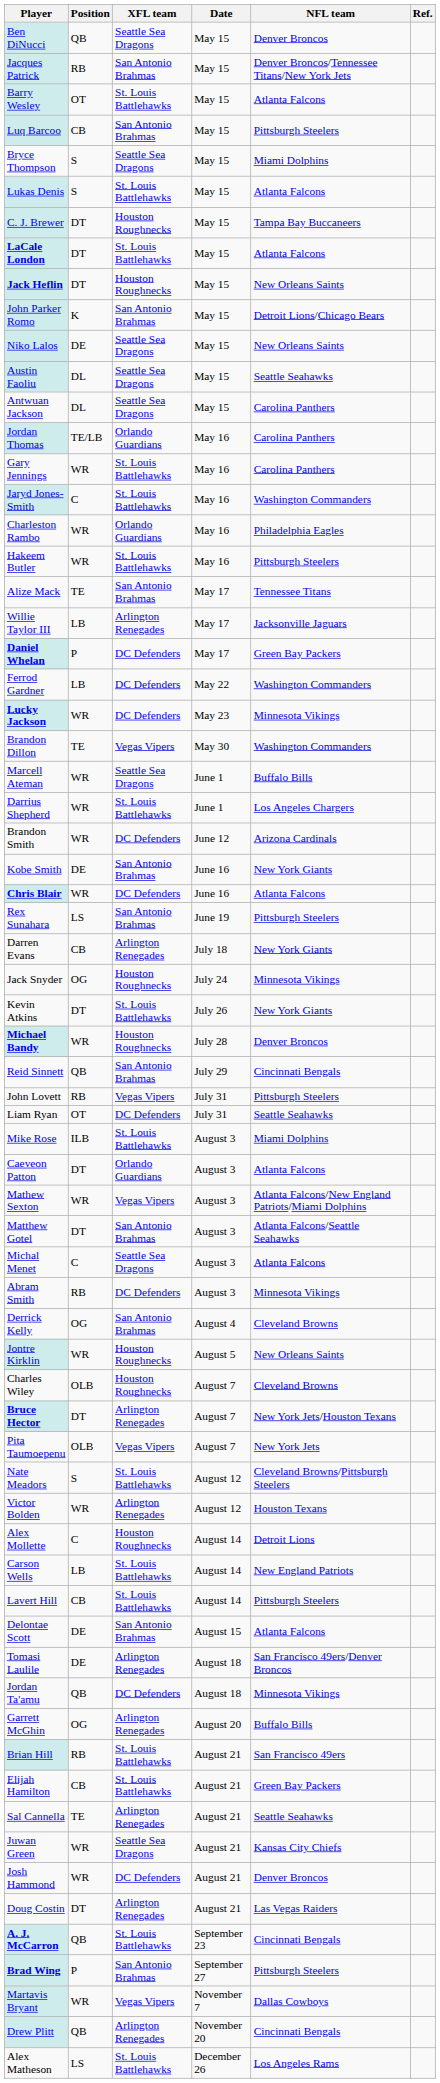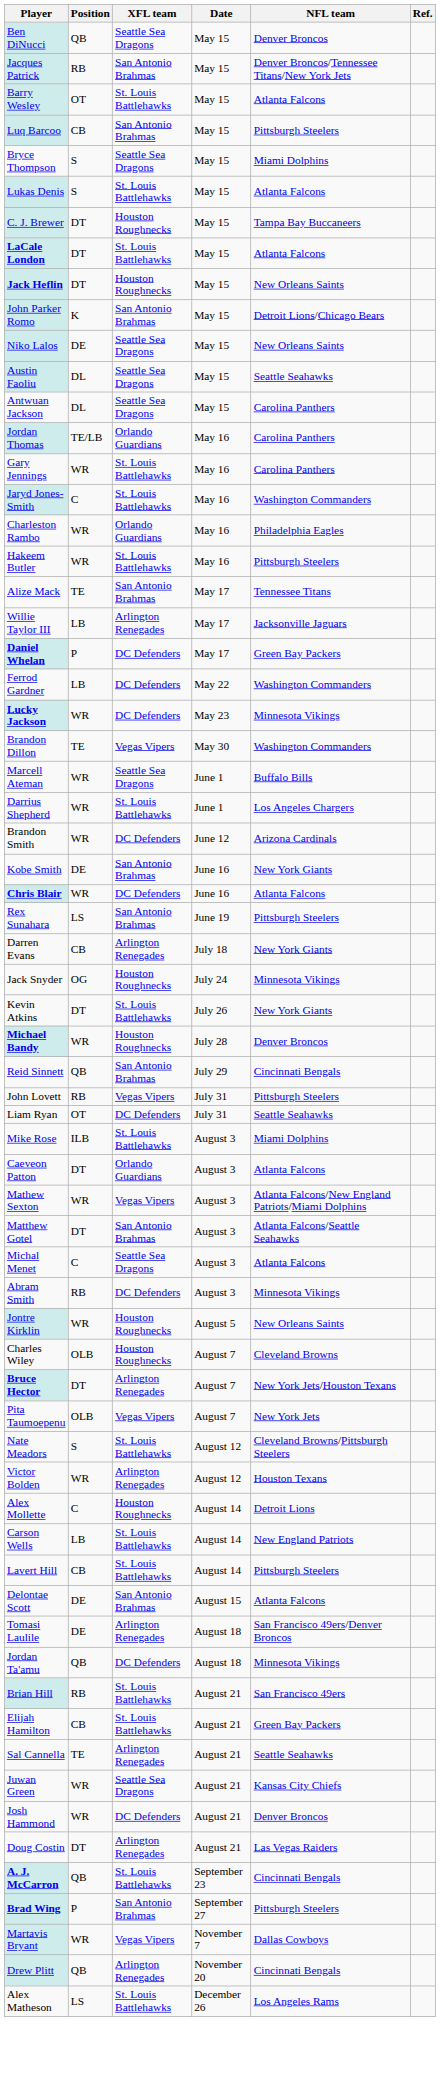 <table class="wikitable sortable">
 <tr>
 <th>Player</th>
 <th>Position</th>
 <th>XFL team</th>
 <th>Date</th>
 <th>NFL team</th>
 <th class=unsortable>Ref.</th>
 </tr>
 <tr>
 <td style="background:#cfecec; width:3em;"><a href='#'>Ben DiNucci</a></td>
 <td>QB</td>
 <td><a href='#'>Seattle Sea Dragons</a></td>
 <td>May 15</td>
 <td><a href='#'>Denver Broncos</a></td>
 <td></td>
 </tr>
 <tr>
 <td style="background:#cfecec; width:3em;"><a href='#'>Jacques Patrick</a></td>
 <td>RB</td>
 <td><a href='#'>San Antonio Brahmas</a></td>
 <td>May 15</td>
 <td><a href='#'>Denver Broncos</a>/<a href='#'>Tennessee Titans</a>/<a href='#'>New York Jets</a></td>
 <td></td>
 </tr>
 <tr>
 <td style="background:#cfecec; width:3em;"><a href='#'>Barry Wesley</a></td>
 <td>OT</td>
 <td><a href='#'>St. Louis Battlehawks</a></td>
 <td>May 15</td>
 <td><a href='#'>Atlanta Falcons</a></td>
 <td></td>
 </tr>
 <tr>
 <td style="background:#cfecec; width:3em;"><a href='#'>Luq Barcoo</a></td>
 <td>CB</td>
 <td><a href='#'>San Antonio Brahmas</a></td>
 <td>May 15</td>
 <td><a href='#'>Pittsburgh Steelers</a></td>
 <td></td>
 </tr>
 <tr>
 <td><a href='#'>Bryce Thompson</a></td>
 <td>S</td>
 <td><a href='#'>Seattle Sea Dragons</a></td>
 <td>May 15</td>
 <td><a href='#'>Miami Dolphins</a></td>
 <td></td>
 </tr>
 <tr>
 <td style="background:#cfecec; width:3em;"><a href='#'>Lukas Denis</a></td>
 <td>S</td>
 <td><a href='#'>St. Louis Battlehawks</a></td>
 <td>May 15</td>
 <td><a href='#'>Atlanta Falcons</a></td>
 <td></td>
 </tr>
 <tr>
 <td style="background:#cfecec; width:3em;"><a href='#'>C. J. Brewer</a></td>
 <td>DT</td>
 <td><a href='#'>Houston Roughnecks</a></td>
 <td>May 15</td>
 <td><a href='#'>Tampa Bay Buccaneers</a></td>
 <td></td>
 </tr>
 <tr>
 <td style="background:#cfecec; width:3em;"><strong><a href='#'>LaCale London</a></strong></td>
 <td>DT</td>
 <td><a href='#'>St. Louis Battlehawks</a></td>
 <td>May 15</td>
 <td><a href='#'>Atlanta Falcons</a></td>
 <td></td>
 </tr>
 <tr>
 <td style="background:#cfecec; width:3em;"><strong><a href='#'>Jack Heflin</a></strong></td>
 <td>DT</td>
 <td><a href='#'>Houston Roughnecks</a></td>
 <td>May 15</td>
 <td><a href='#'>New Orleans Saints</a></td>
 <td></td>
 </tr>
 <tr>
 <td style="background:#cfecec; width:3em;"><a href='#'>John Parker Romo</a></td>
 <td>K</td>
 <td><a href='#'>San Antonio Brahmas</a></td>
 <td>May 15</td>
 <td><a href='#'>Detroit Lions</a>/<a href='#'>Chicago Bears</a></td>
 <td></td>
 </tr>
 <tr>
 <td style="background:#cfecec; width:3em;"><a href='#'>Niko Lalos</a></td>
 <td>DE</td>
 <td><a href='#'>Seattle Sea Dragons</a></td>
 <td>May 15</td>
 <td><a href='#'>New Orleans Saints</a></td>
 <td></td>
 </tr>
 <tr>
 <td style="background:#cfecec; width:3em;"><a href='#'>Austin Faoliu</a></td>
 <td>DL</td>
 <td><a href='#'>Seattle Sea Dragons</a></td>
 <td>May 15</td>
 <td><a href='#'>Seattle Seahawks</a></td>
 <td></td>
 </tr>
 <tr>
 <td><a href='#'>Antwuan Jackson</a></td>
 <td>DL</td>
 <td><a href='#'>Seattle Sea Dragons</a></td>
 <td>May 15</td>
 <td><a href='#'>Carolina Panthers</a></td>
 <td></td>
 </tr>
 <tr>
 <td style="background:#cfecec; width:3em;"><a href='#'>Jordan Thomas</a></td>
 <td>TE/LB</td>
 <td><a href='#'>Orlando Guardians</a></td>
 <td>May 16</td>
 <td><a href='#'>Carolina Panthers</a></td>
 <td></td>
 </tr>
 <tr>
 <td><a href='#'>Gary Jennings</a></td>
 <td>WR</td>
 <td><a href='#'>St. Louis Battlehawks</a></td>
 <td>May 16</td>
 <td><a href='#'>Carolina Panthers</a></td>
 <td></td>
 </tr>
 <tr>
 <td style="background:#cfecec; width:3em;"><a href='#'>Jaryd Jones-Smith</a></td>
 <td>C</td>
 <td><a href='#'>St. Louis Battlehawks</a></td>
 <td>May 16</td>
 <td><a href='#'>Washington Commanders</a></td>
 <td></td>
 </tr>
 <tr>
 <td><a href='#'>Charleston Rambo</a></td>
 <td>WR</td>
 <td><a href='#'>Orlando Guardians</a></td>
 <td>May 16</td>
 <td><a href='#'>Philadelphia Eagles</a></td>
 <td></td>
 </tr>
 <tr>
 <td><a href='#'>Hakeem Butler</a></td>
 <td>WR</td>
 <td><a href='#'>St. Louis Battlehawks</a></td>
 <td>May 16</td>
 <td><a href='#'>Pittsburgh Steelers</a></td>
 <td></td>
 </tr>
 <tr>
 <td><a href='#'>Alize Mack</a></td>
 <td>TE</td>
 <td><a href='#'>San Antonio Brahmas</a></td>
 <td>May 17</td>
 <td><a href='#'>Tennessee Titans</a></td>
 <td></td>
 </tr>
 <tr>
 <td><a href='#'>Willie Taylor III</a></td>
 <td>LB</td>
 <td><a href='#'>Arlington Renegades</a></td>
 <td>May 17</td>
 <td><a href='#'>Jacksonville Jaguars</a></td>
 <td></td>
 </tr>
 <tr>
 <td style="background:#cfecec; width:3em;"><strong><a href='#'>Daniel Whelan</a></strong></td>
 <td>P</td>
 <td><a href='#'>DC Defenders</a></td>
 <td>May 17</td>
 <td><a href='#'>Green Bay Packers</a></td>
 <td></td>
 </tr>
 <tr>
 <td><a href='#'>Ferrod Gardner</a></td>
 <td>LB</td>
 <td><a href='#'>DC Defenders</a></td>
 <td>May 22</td>
 <td><a href='#'>Washington Commanders</a></td>
 <td></td>
 </tr>
 <tr>
 <td style="background:#cfecec; width:3em;"><strong><a href='#'>Lucky Jackson</a></strong></td>
 <td>WR</td>
 <td><a href='#'>DC Defenders</a></td>
 <td>May 23</td>
 <td><a href='#'>Minnesota Vikings</a></td>
 <td></td>
 </tr>
 <tr>
 <td><a href='#'>Brandon Dillon</a></td>
 <td>TE</td>
 <td><a href='#'>Vegas Vipers</a></td>
 <td>May 30</td>
 <td><a href='#'>Washington Commanders</a></td>
 <td></td>
 </tr>
 <tr>
 <td><a href='#'>Marcell Ateman</a></td>
 <td>WR</td>
 <td><a href='#'>Seattle Sea Dragons</a></td>
 <td>June 1</td>
 <td><a href='#'>Buffalo Bills</a></td>
 <td></td>
 </tr>
 <tr>
 <td><a href='#'>Darrius Shepherd</a></td>
 <td>WR</td>
 <td><a href='#'>St. Louis Battlehawks</a></td>
 <td>June 1</td>
 <td><a href='#'>Los Angeles Chargers</a></td>
 <td></td>
 </tr>
 <tr>
 <td>Brandon Smith</td>
 <td>WR</td>
 <td><a href='#'>DC Defenders</a></td>
 <td>June 12</td>
 <td><a href='#'>Arizona Cardinals</a></td>
 <td></td>
 </tr>
 <tr>
 <td><a href='#'>Kobe Smith</a></td>
 <td>DE</td>
 <td><a href='#'>San Antonio Brahmas</a></td>
 <td>June 16</td>
 <td><a href='#'>New York Giants</a></td>
 <td></td>
 </tr>
 <tr>
 <td style="background:#cfecec; width:3em;"><strong><a href='#'>Chris Blair</a></strong></td>
 <td>WR</td>
 <td><a href='#'>DC Defenders</a></td>
 <td>June 16</td>
 <td><a href='#'>Atlanta Falcons</a></td>
 <td></td>
 </tr>
 <tr>
 <td><a href='#'>Rex Sunahara</a></td>
 <td>LS</td>
 <td><a href='#'>San Antonio Brahmas</a></td>
 <td>June 19</td>
 <td><a href='#'>Pittsburgh Steelers</a></td>
 <td></td>
 </tr>
 <tr>
 <td>Darren Evans</td>
 <td>CB</td>
 <td><a href='#'>Arlington Renegades</a></td>
 <td>July 18</td>
 <td><a href='#'>New York Giants</a></td>
 <td></td>
 </tr>
 <tr>
 <td>Jack Snyder</td>
 <td>OG</td>
 <td><a href='#'>Houston Roughnecks</a></td>
 <td>July 24</td>
 <td><a href='#'>Minnesota Vikings</a></td>
 <td></td>
 </tr>
 <tr>
 <td>Kevin Atkins</td>
 <td>DT</td>
 <td><a href='#'>St. Louis Battlehawks</a></td>
 <td>July 26</td>
 <td><a href='#'>New York Giants</a></td>
 <td></td>
 </tr>
 <tr>
 <td style="background:#cfecec; width:3em;"><strong><a href='#'>Michael Bandy</a></strong></td>
 <td>WR</td>
 <td><a href='#'>Houston Roughnecks</a></td>
 <td>July 28</td>
 <td><a href='#'>Denver Broncos</a></td>
 <td></td>
 </tr>
 <tr>
 <td><a href='#'>Reid Sinnett</a></td>
 <td>QB</td>
 <td><a href='#'>San Antonio Brahmas</a></td>
 <td>July 29</td>
 <td><a href='#'>Cincinnati Bengals</a></td>
 <td></td>
 </tr>
 <tr>
 <td>John Lovett</td>
 <td>RB</td>
 <td><a href='#'>Vegas Vipers</a></td>
 <td>July 31</td>
 <td><a href='#'>Pittsburgh Steelers</a></td>
 <td></td>
 </tr>
 <tr>
 <td>Liam Ryan</td>
 <td>OT</td>
 <td><a href='#'>DC Defenders</a></td>
 <td>July 31</td>
 <td><a href='#'>Seattle Seahawks</a></td>
 <td></td>
 </tr>
 <tr>
 <td><a href='#'>Mike Rose</a></td>
 <td>ILB</td>
 <td><a href='#'>St. Louis Battlehawks</a></td>
 <td>August 3</td>
 <td><a href='#'>Miami Dolphins</a></td>
 <td></td>
 </tr>
 <tr>
 <td><a href='#'>Caeveon Patton</a></td>
 <td>DT</td>
 <td><a href='#'>Orlando Guardians</a></td>
 <td>August 3</td>
 <td><a href='#'>Atlanta Falcons</a></td>
 <td></td>
 </tr>
 <tr>
 <td><a href='#'>Mathew Sexton</a></td>
 <td>WR</td>
 <td><a href='#'>Vegas Vipers</a></td>
 <td>August 3</td>
 <td><a href='#'>Atlanta Falcons</a>/<a href='#'>New England Patriots</a>/<a href='#'>Miami Dolphins</a></td>
 <td></td>
 </tr>
 <tr>
 <td><a href='#'>Matthew Gotel</a></td>
 <td>DT</td>
 <td><a href='#'>San Antonio Brahmas</a></td>
 <td>August 3</td>
 <td><a href='#'>Atlanta Falcons</a>/<a href='#'>Seattle Seahawks</a></td>
 <td></td>
 </tr>
 <tr>
 <td><a href='#'>Michal Menet</a></td>
 <td>C</td>
 <td><a href='#'>Seattle Sea Dragons</a></td>
 <td>August 3</td>
 <td><a href='#'>Atlanta Falcons</a></td>
 <td></td>
 </tr>
 <tr>
 <td><a href='#'>Abram Smith</a></td>
 <td>RB</td>
 <td><a href='#'>DC Defenders</a></td>
 <td>August 3</td>
 <td><a href='#'>Minnesota Vikings</a></td>
 <td></td>
 </tr>
 <tr>
-<td><a href='#'>Derrick Kelly</a></td>
-<td>OG</td>
-<td><a href='#'>San Antonio Brahmas</a></td>
-<td>August 4</td>
-<td><a href='#'>Cleveland Browns</a></td>
-<td></td>
-</tr>
-<tr>
 <td style="background:#cfecec; width:3em;"><a href='#'>Jontre Kirklin</a></td>
 <td>WR</td>
 <td><a href='#'>Houston Roughnecks</a></td>
 <td>August 5</td>
 <td><a href='#'>New Orleans Saints</a></td>
 <td></td>
 </tr>
 <tr>
 <td>Charles Wiley</td>
 <td>OLB</td>
 <td><a href='#'>Houston Roughnecks</a></td>
 <td>August 7</td>
 <td><a href='#'>Cleveland Browns</a></td>
 <td></td>
 </tr>
 <tr>
 <td style="background:#cfecec; width:3em;"><strong><a href='#'>Bruce Hector</a></strong></td>
 <td>DT</td>
 <td><a href='#'>Arlington Renegades</a></td>
 <td>August 7</td>
 <td><a href='#'>New York Jets</a>/<a href='#'>Houston Texans</a></td>
 <td></td>
 </tr>
 <tr>
 <td><a href='#'>Pita Taumoepenu</a></td>
 <td>OLB</td>
 <td><a href='#'>Vegas Vipers</a></td>
 <td>August 7</td>
 <td><a href='#'>New York Jets</a></td>
 <td></td>
 </tr>
 <tr>
 <td><a href='#'>Nate Meadors</a></td>
 <td>S</td>
 <td><a href='#'>St. Louis Battlehawks</a></td>
 <td>August 12</td>
 <td><a href='#'>Cleveland Browns</a>/<a href='#'>Pittsburgh Steelers</a></td>
 <td></td>
 </tr>
 <tr>
 <td><a href='#'>Victor Bolden</a></td>
 <td>WR</td>
 <td><a href='#'>Arlington Renegades</a></td>
 <td>August 12</td>
 <td><a href='#'>Houston Texans</a></td>
 <td></td>
 </tr>
 <tr>
 <td><a href='#'>Alex Mollette</a></td>
 <td>C</td>
 <td><a href='#'>Houston Roughnecks</a></td>
 <td>August 14</td>
 <td><a href='#'>Detroit Lions</a></td>
 <td></td>
 </tr>
 <tr>
 <td><a href='#'>Carson Wells</a></td>
 <td>LB</td>
 <td><a href='#'>St. Louis Battlehawks</a></td>
 <td>August 14</td>
 <td><a href='#'>New England Patriots</a></td>
 <td></td>
 </tr>
 <tr>
 <td><a href='#'>Lavert Hill</a></td>
 <td>CB</td>
 <td><a href='#'>St. Louis Battlehawks</a></td>
 <td>August 14</td>
 <td><a href='#'>Pittsburgh Steelers</a></td>
 <td></td>
 </tr>
 <tr>
 <td><a href='#'>Delontae Scott</a></td>
 <td>DE</td>
 <td><a href='#'>San Antonio Brahmas</a></td>
 <td>August 15</td>
 <td><a href='#'>Atlanta Falcons</a></td>
 <td></td>
 </tr>
 <tr>
 <td><a href='#'>Tomasi Laulile</a></td>
 <td>DE</td>
 <td><a href='#'>Arlington Renegades</a></td>
 <td>August 18</td>
 <td><a href='#'>San Francisco 49ers</a>/<a href='#'>Denver Broncos</a></td>
 <td></td>
 </tr>
 <tr>
 <td><a href='#'>Jordan Ta'amu</a></td>
 <td>QB</td>
 <td><a href='#'>DC Defenders</a></td>
 <td>August 18</td>
 <td><a href='#'>Minnesota Vikings</a></td>
 <td></td>
 </tr>
 <tr>
-<td><a href='#'>Garrett McGhin</a></td>
-<td>OG</td>
-<td><a href='#'>Arlington Renegades</a></td>
-<td>August 20</td>
-<td><a href='#'>Buffalo Bills</a></td>
-<td></td>
-</tr>
-<tr>
 <td style="background:#cfecec; width:3em;"><a href='#'>Brian Hill</a></td>
 <td>RB</td>
 <td><a href='#'>St. Louis Battlehawks</a></td>
 <td>August 21</td>
 <td><a href='#'>San Francisco 49ers</a></td>
 <td></td>
 </tr>
 <tr>
 <td><a href='#'>Elijah Hamilton</a></td>
 <td>CB</td>
 <td><a href='#'>St. Louis Battlehawks</a></td>
 <td>August 21</td>
 <td><a href='#'>Green Bay Packers</a></td>
 <td></td>
 </tr>
 <tr>
 <td><a href='#'>Sal Cannella</a></td>
 <td>TE</td>
 <td><a href='#'>Arlington Renegades</a></td>
 <td>August 21</td>
 <td><a href='#'>Seattle Seahawks</a></td>
 <td></td>
 </tr>
 <tr>
 <td><a href='#'>Juwan Green</a></td>
 <td>WR</td>
 <td><a href='#'>Seattle Sea Dragons</a></td>
 <td>August 21</td>
 <td><a href='#'>Kansas City Chiefs</a></td>
 <td></td>
 </tr>
 <tr>
 <td><a href='#'>Josh Hammond</a></td>
 <td>WR</td>
 <td><a href='#'>DC Defenders</a></td>
 <td>August 21</td>
 <td><a href='#'>Denver Broncos</a></td>
 <td></td>
 </tr>
 <tr>
 <td><a href='#'>Doug Costin</a></td>
 <td>DT</td>
 <td><a href='#'>Arlington Renegades</a></td>
 <td>August 21</td>
 <td><a href='#'>Las Vegas Raiders</a></td>
 <td></td>
 </tr>
 <tr>
 <td style="background:#cfecec; width:3em;"><strong><a href='#'>A. J. McCarron</a></strong></td>
 <td>QB</td>
 <td><a href='#'>St. Louis Battlehawks</a></td>
 <td>September 23</td>
 <td><a href='#'>Cincinnati Bengals</a></td>
 <td></td>
 </tr>
 <tr>
 <td style="background:#cfecec; width:3em;"><strong><a href='#'>Brad Wing</a></strong></td>
 <td>P</td>
 <td><a href='#'>San Antonio Brahmas</a></td>
 <td>September 27</td>
 <td><a href='#'>Pittsburgh Steelers</a></td>
 <td></td>
 </tr>
 <tr>
 <td style="background:#cfecec; width:3em;"><a href='#'>Martavis Bryant</a></td>
 <td>WR</td>
 <td><a href='#'>Vegas Vipers</a></td>
 <td>November 7</td>
 <td><a href='#'>Dallas Cowboys</a></td>
 <td></td>
 </tr>
 <tr>
 <td style="background:#cfecec; width:3em;"><a href='#'>Drew Plitt</a></td>
 <td>QB</td>
 <td><a href='#'>Arlington Renegades</a></td>
 <td>November 20</td>
 <td><a href='#'>Cincinnati Bengals</a></td>
 <td></td>
 </tr>
 <tr>
 <td>Alex Matheson</td>
 <td>LS</td>
 <td><a href='#'>St. Louis Battlehawks</a></td>
 <td>December 26</td>
 <td><a href='#'>Los Angeles Rams</a></td>
 <td></td>
 </tr>
 </table>
